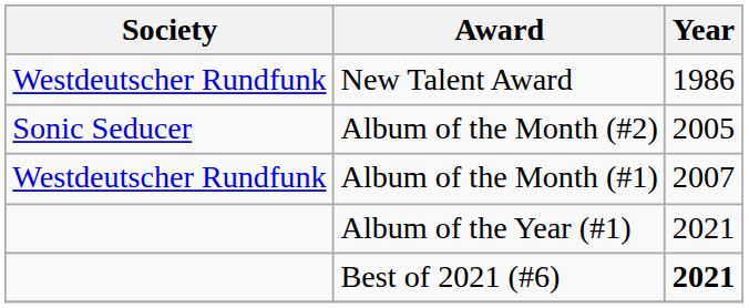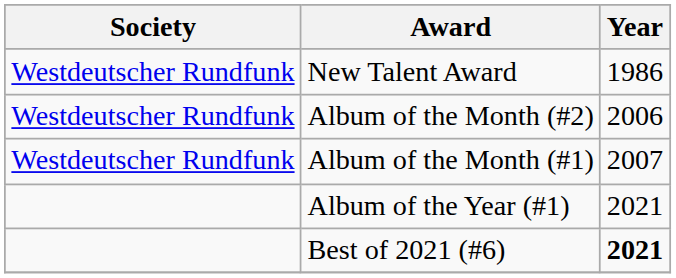 <table class="wikitable">
 <tr>
 <th>Society</th>
 <th>Award</th>
 <th>Year</th>
 </tr>
 <tr>
 <td><a href='#'>Westdeutscher Rundfunk</a></td>
 <td>New Talent Award</td>
 <td>1986</td>
 </tr>
 <tr>
-<td><a href='#'>Sonic Seducer</a></td>
+<td><a href='#'>Westdeutscher Rundfunk</a></td>
 <td>Album of the Month (#2)</td>
-<td>2005</td>
+<td>2006</td>
 </tr>
 <tr>
 <td><a href='#'>Westdeutscher Rundfunk</a></td>
 <td>Album of the Month (#1)</td>
 <td>2007</td>
 </tr>
 <tr>
 <td> </td>
 <td>Album of the Year (#1)</td>
 <td>2021</td>
 </tr>
 <tr>
 <td></td>
 <td>Best of 2021 (#6)</td>
 <td><strong>2021</strong></td>
 </tr>
 <tr>
 </tr>
 </table>
